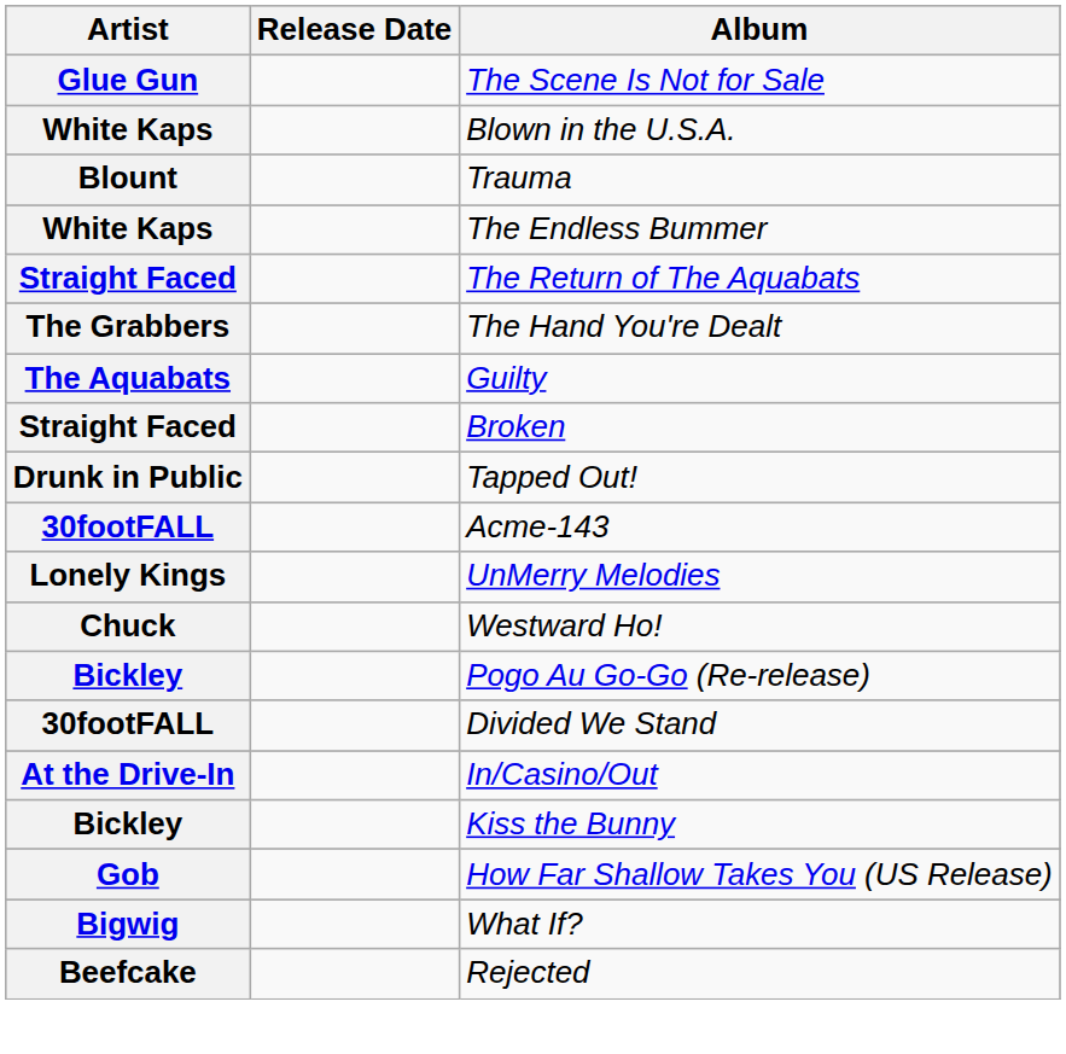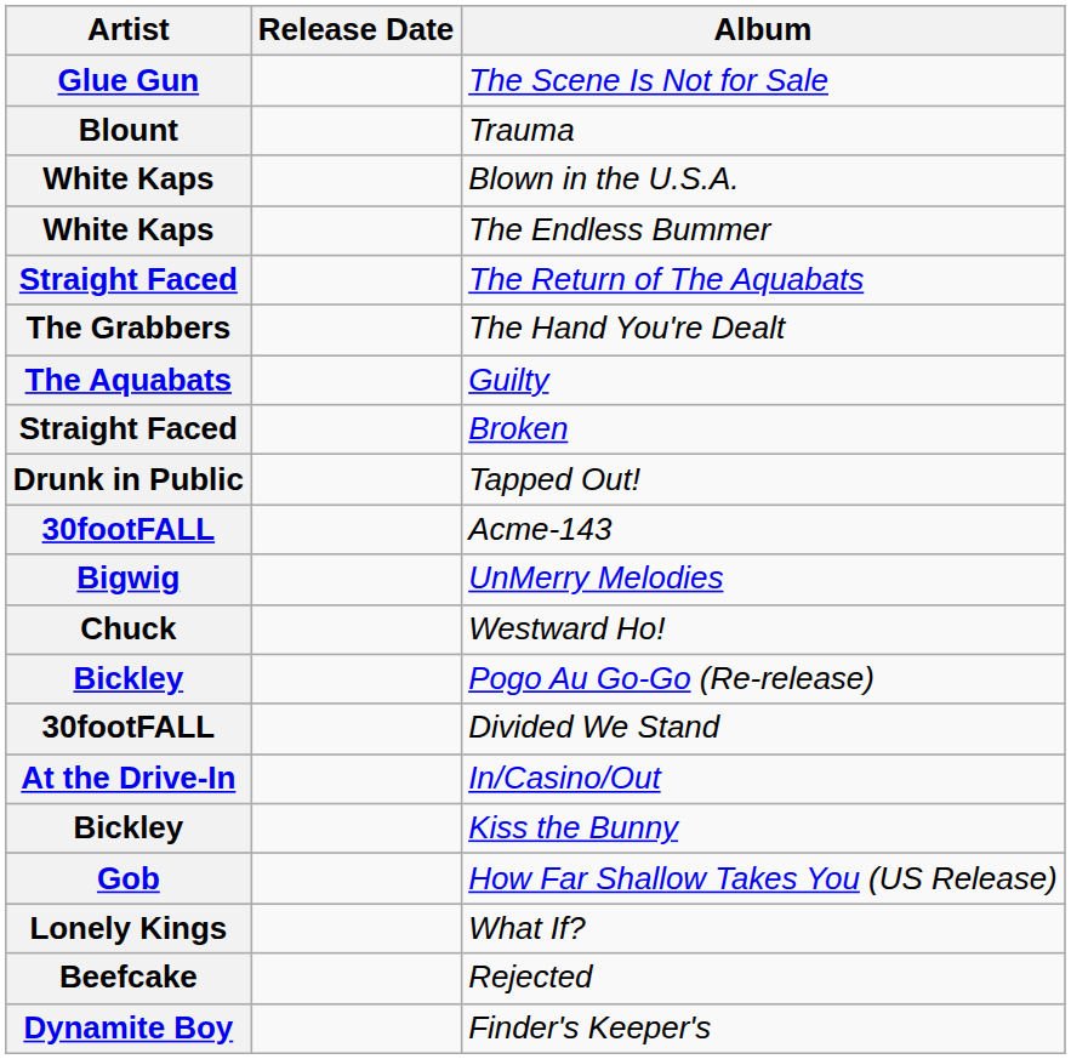 <table class="wikitable plainrowheaders sortable">
 <tr>
 <th>Artist</th>
 <th>Release Date</th>
 <th>Album</th>
 </tr>
 <tr>
 <th scope="row"><a href='#'>Glue Gun</a></th>
 <td></td>
 <td><em><a href='#'>The Scene Is Not for Sale</a></em></td>
 </tr>
 <tr>
+<th scope="row">Blount</th>
+<td></td>
+<td><em>Trauma</em></td>
+</tr>
+<tr>
 <th scope="row">White Kaps</th>
 <td></td>
 <td><em>Blown in the U.S.A.</em></td>
-</tr>
-<tr>
-<th scope="row">Blount</th>
-<td></td>
-<td><em>Trauma</em></td>
 </tr>
 <tr>
 <th scope="row">White Kaps</th>
 <td></td>
 <td><em>The Endless Bummer</em></td>
 </tr>
 <tr>
 <th scope="row"><a href='#'>Straight Faced</a></th>
 <td></td>
 <td><em><a href='#'>The Return of The Aquabats</a></em></td>
 </tr>
 <tr>
 <th scope="row">The Grabbers</th>
 <td></td>
 <td><em>The Hand You're Dealt</em></td>
 </tr>
 <tr>
 <th scope="row"><a href='#'>The Aquabats</a></th>
 <td></td>
 <td><em><a href='#'>Guilty</a></em></td>
 </tr>
 <tr>
 <th scope="row">Straight Faced</th>
 <td></td>
 <td><em><a href='#'>Broken</a></em></td>
 </tr>
 <tr>
 <th scope="row">Drunk in Public</th>
 <td></td>
 <td><em>Tapped Out!</em></td>
 </tr>
 <tr>
 <th scope="row"><a href='#'>30footFALL</a></th>
 <td></td>
 <td><em>Acme-143</em></td>
 </tr>
 <tr>
-<th scope="row">Lonely Kings</th>
+<th scope="row"><a href='#'>Bigwig</a></th>
 <td></td>
 <td><em><a href='#'>UnMerry Melodies</a></em></td>
 </tr>
 <tr>
 <th scope="row">Chuck</th>
 <td></td>
 <td><em>Westward Ho!</em></td>
 </tr>
 <tr>
 <th scope="row"><a href='#'>Bickley</a></th>
 <td></td>
 <td><em><a href='#'>Pogo Au Go-Go</a> (Re-release)</em></td>
 </tr>
 <tr>
 <th scope="row">30footFALL</th>
 <td></td>
 <td><em>Divided We Stand</em></td>
 </tr>
 <tr>
 <th scope="row"><a href='#'>At the Drive-In</a></th>
 <td></td>
 <td><em><a href='#'>In/Casino/Out</a></em></td>
 </tr>
 <tr>
 <th scope="row">Bickley</th>
 <td></td>
 <td><em><a href='#'>Kiss the Bunny</a></em></td>
 </tr>
 <tr>
 <th scope="row"><a href='#'>Gob</a></th>
 <td></td>
 <td><em><a href='#'>How Far Shallow Takes You</a> (US Release)</em></td>
 </tr>
 <tr>
-<th scope="row"><a href='#'>Bigwig</a></th>
+<th scope="row">Lonely Kings</th>
 <td></td>
 <td><em>What If?</em></td>
 </tr>
 <tr>
 <th scope="row">Beefcake</th>
 <td></td>
 <td><em>Rejected</em></td>
 </tr>
+<tr>
+<th scope="row"><a href='#'>Dynamite Boy</a></th>
+<td></td>
+<td><em>Finder's Keeper's</em></td>
+</tr>
 </table>
